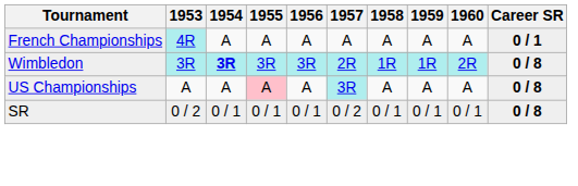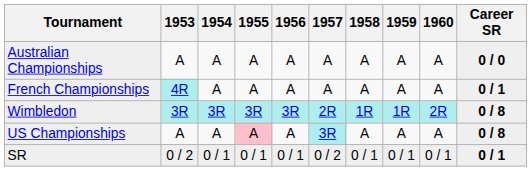 <table class="wikitable">
 <tr>
 <th>Tournament</th>
 <th>1953</th>
 <th>1954</th>
 <th>1955</th>
 <th>1956</th>
 <th>1957</th>
 <th>1958</th>
 <th>1959</th>
 <th>1960</th>
 <th>Career SR</th>
+</tr>
+<tr>
+<td style="background:#EFEFEF;"><a href='#'>Australian Championships</a></td>
+<td align="center">A</td>
+<td align="center">A</td>
+<td align="center">A</td>
+<td align="center">A</td>
+<td align="center">A</td>
+<td align="center">A</td>
+<td align="center">A</td>
+<td align="center">A</td>
+<td align="center" style="background:#EFEFEF;"><strong>0 / 0</strong></td>
 </tr>
 <tr>
 <td style="background:#EFEFEF;"><a href='#'>French Championships</a></td>
 <td align="center" style="background:#afeeee;"><a href='#'>4R</a></td>
 <td align="center">A</td>
 <td align="center">A</td>
 <td align="center">A</td>
 <td align="center">A</td>
 <td align="center">A</td>
 <td align="center">A</td>
 <td align="center">A</td>
 <td align="center" style="background:#EFEFEF;"><strong>0 / 1</strong></td>
 </tr>
 <tr>
 <td style="background:#EFEFEF;"><a href='#'>Wimbledon</a></td>
 <td align="center" style="background:#afeeee;"><a href='#'>3R</a></td>
-<td align="center" style="background:#afeeee;"><strong><a href='#'>3R</a></strong></td>
+<td align="center" style="background:#afeeee;"><a href='#'>3R</a></td>
 <td align="center" style="background:#afeeee;"><a href='#'>3R</a></td>
 <td align="center" style="background:#afeeee;"><a href='#'>3R</a></td>
 <td align="center" style="background:#afeeee;"><a href='#'>2R</a></td>
 <td align="center" style="background:#afeeee;"><a href='#'>1R</a></td>
 <td align="center" style="background:#afeeee;"><a href='#'>1R</a></td>
 <td align="center" style="background:#afeeee;"><a href='#'>2R</a></td>
 <td align="center" style="background:#EFEFEF;"><strong>0 / 8</strong></td>
 </tr>
 <tr>
 <td style="background:#EFEFEF;"><a href='#'>US Championships</a></td>
 <td align="center">A</td>
 <td align="center">A</td>
 <td align="center" style="background: pink;">A</td>
 <td align="center">A</td>
 <td align="center" style="background:#afeeee;"><a href='#'>3R</a></td>
 <td align="center">A</td>
 <td align="center">A</td>
 <td align="center">A</td>
 <td align="center" style="background:#EFEFEF;"><strong>0 / 8</strong></td>
 </tr>
 <tr>
 <td style="background:#EFEFEF;">SR</td>
 <td align="center" style="background:#EFEFEF;">0 / 2</td>
 <td align="center" style="background:#EFEFEF;">0 / 1</td>
 <td align="center" style="background:#EFEFEF;">0 / 1</td>
 <td align="center" style="background:#EFEFEF;">0 / 1</td>
 <td align="center" style="background:#EFEFEF;">0 / 2</td>
 <td align="center" style="background:#EFEFEF;">0 / 1</td>
 <td align="center" style="background:#EFEFEF;">0 / 1</td>
 <td align="center" style="background:#EFEFEF;">0 / 1</td>
-<td align="center" style="background:#EFEFEF;"><strong>0 / 8</strong></td>
+<td align="center" style="background:#EFEFEF;"><strong>0 / 1</strong></td>
 </tr>
 </table>
